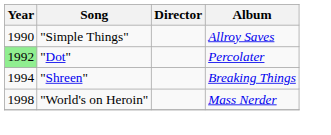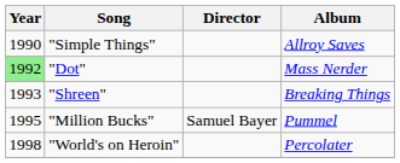 <table class="wikitable">
 <tr>
 <th>Year</th>
 <th>Song</th>
 <th>Director</th>
 <th>Album</th>
 </tr>
 <tr>
 <td>1990</td>
 <td>"Simple Things"</td>
 <td></td>
 <td><em><a href='#'>Allroy Saves</a></em></td>
 </tr>
 <tr>
 <td style="background: lightgreen;">1992</td>
 <td>"<a href='#'>Dot</a>"</td>
 <td></td>
-<td><em><a href='#'>Percolater</a></em></td>
+<td><em><a href='#'>Mass Nerder</a></em></td>
 </tr>
 <tr>
-<td>1994</td>
+<td>1993</td>
 <td>"<a href='#'>Shreen</a>"</td>
 <td></td>
 <td><em><a href='#'>Breaking Things</a></em></td>
 </tr>
 <tr>
+<td>1995</td>
+<td>"Million Bucks"</td>
+<td>Samuel Bayer</td>
+<td><em><a href='#'>Pummel</a></em></td>
+</tr>
+<tr>
 <td>1998</td>
 <td>"World's on Heroin"</td>
 <td></td>
-<td><em><a href='#'>Mass Nerder</a></em></td>
+<td><em><a href='#'>Percolater</a></em></td>
 </tr>
 <tr>
 </tr>
 </table>
